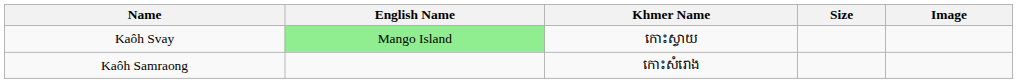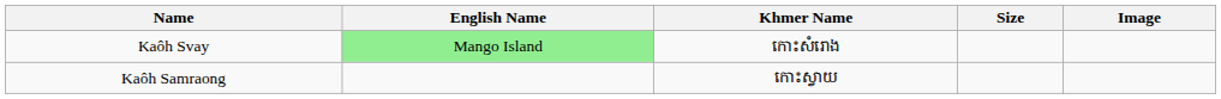 <table class="wikitable sortable"  style="text-align:center; width:95%">
 <tr>
 <th>Name</th>
 <th>English Name</th>
 <th>Khmer Name</th>
 <th>Size</th>
 <th>Image</th>
 </tr>
 <tr>
 <td>Kaôh Svay</td>
 <td style="background: lightgreen;">Mango Island</td>
-<td>កោះស្វាយ</td>
+<td>កោះសំរោង</td>
 <td></td>
 <td></td>
 </tr>
 <tr>
 <td>Kaôh Samraong</td>
 <td></td>
-<td>កោះសំរោង</td>
+<td>កោះស្វាយ</td>
 <td></td>
 <td></td>
 </tr>
 </table>
